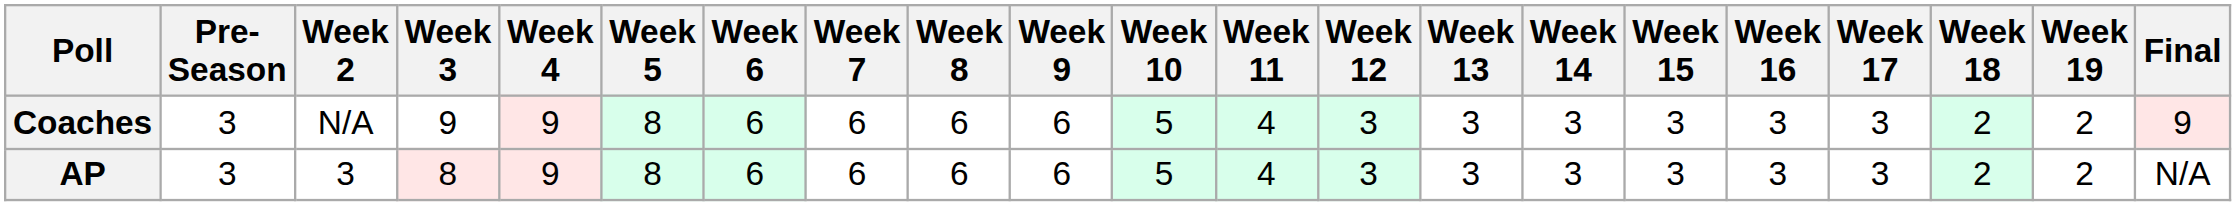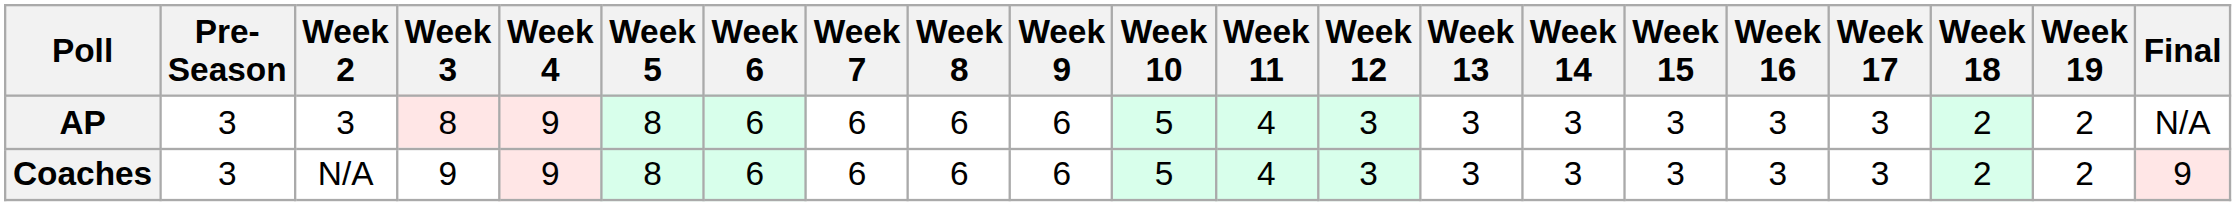 <table class="wikitable" style="white-space:nowrap;font-size:90%">
 <tr>
 <th>Poll</th>
 <th>Pre-<br>Season</th>
 <th>Week<br>2</th>
 <th>Week<br>3</th>
 <th>Week<br>4</th>
 <th>Week<br>5</th>
 <th>Week<br>6</th>
 <th>Week<br>7</th>
 <th>Week<br>8</th>
 <th>Week<br>9</th>
 <th>Week<br>10</th>
 <th>Week<br>11</th>
 <th>Week<br>12</th>
 <th>Week<br>13</th>
 <th>Week<br>14</th>
 <th>Week<br>15</th>
 <th>Week<br>16</th>
 <th>Week<br>17</th>
 <th>Week<br>18</th>
 <th>Week<br>19</th>
 <th>Final</th>
 </tr>
 <tr style="text-align:center;">
+<th>AP</th>
+<td style="background:#FFF;">3</td>
+<td style="background:#FFF;">3</td>
+<td style="background:#FFE6E6;">8</td>
+<td style="background:#FFE6E6;">9</td>
+<td style="background:#D8FFEB;">8</td>
+<td style="background:#D8FFEB;">6</td>
+<td style="background:#FFF;">6</td>
+<td style="background:#FFF;">6</td>
+<td style="background:#FFF;">6</td>
+<td style="background:#D8FFEB;">5</td>
+<td style="background:#D8FFEB;">4</td>
+<td style="background:#D8FFEB;">3</td>
+<td style="background:#FFF;">3</td>
+<td style="background:#FFF;">3</td>
+<td style="background:#FFF;">3</td>
+<td style="background:#FFF;">3</td>
+<td style="background:#FFF;">3</td>
+<td style="background:#D8FFEB;">2</td>
+<td style="background:#FFF;">2</td>
+<td style="background:#FFF;">N/A</td>
+</tr>
+<tr style="text-align:center;">
 <th>Coaches</th>
 <td style="background:#FFF;">3</td>
 <td style="background:#FFF;">N/A</td>
 <td style="background:#FFF;">9</td>
 <td style="background:#FFE6E6;">9</td>
 <td style="background:#D8FFEB;">8</td>
 <td style="background:#D8FFEB;">6</td>
 <td style="background:#FFF;">6</td>
 <td style="background:#FFF;">6</td>
 <td style="background:#FFF;">6</td>
 <td style="background:#D8FFEB;">5</td>
 <td style="background:#D8FFEB;">4</td>
 <td style="background:#D8FFEB;">3</td>
 <td style="background:#FFF;">3</td>
 <td style="background:#FFF;">3</td>
 <td style="background:#FFF;">3</td>
 <td style="background:#FFF;">3</td>
 <td style="background:#FFF;">3</td>
 <td style="background:#D8FFEB;">2</td>
 <td style="background:#FFF;">2</td>
 <td style="background:#FFE6E6;">9</td>
 </tr>
-<tr style="text-align:center;">
-<th>AP</th>
-<td style="background:#FFF;">3</td>
-<td style="background:#FFF;">3</td>
-<td style="background:#FFE6E6;">8</td>
-<td style="background:#FFE6E6;">9</td>
-<td style="background:#D8FFEB;">8</td>
-<td style="background:#D8FFEB;">6</td>
-<td style="background:#FFF;">6</td>
-<td style="background:#FFF;">6</td>
-<td style="background:#FFF;">6</td>
-<td style="background:#D8FFEB;">5</td>
-<td style="background:#D8FFEB;">4</td>
-<td style="background:#D8FFEB;">3</td>
-<td style="background:#FFF;">3</td>
-<td style="background:#FFF;">3</td>
-<td style="background:#FFF;">3</td>
-<td style="background:#FFF;">3</td>
-<td style="background:#FFF;">3</td>
-<td style="background:#D8FFEB;">2</td>
-<td style="background:#FFF;">2</td>
-<td style="background:#FFF;">N/A</td>
-</tr>
 </table>
